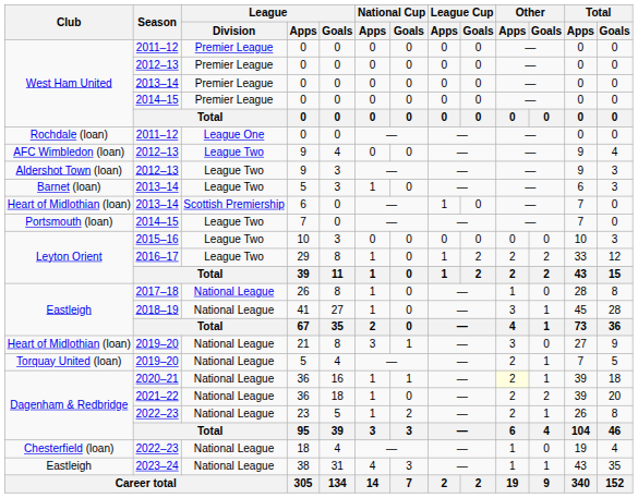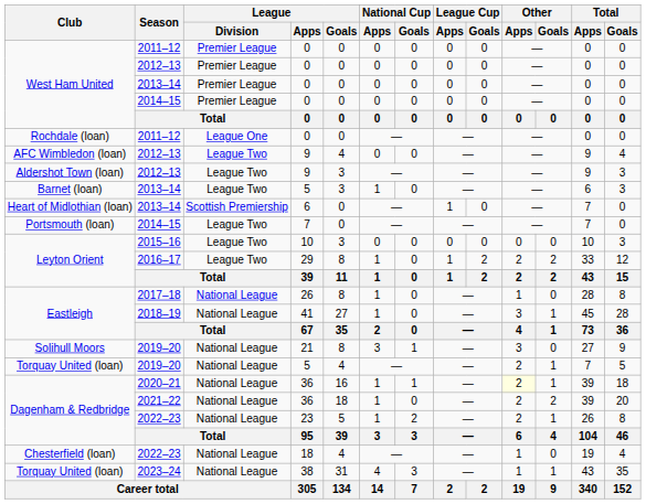 <table class="wikitable" style="text-align: center">
 <tr>
 <th rowspan="2">Club</th>
 <th rowspan="2">Season</th>
 <th colspan="3">League</th>
 <th colspan="2">National Cup</th>
 <th colspan="2">League Cup</th>
 <th colspan="2">Other</th>
 <th colspan="2">Total</th>
 </tr>
 <tr>
 <th>Division</th>
 <th>Apps</th>
 <th>Goals</th>
 <th>Apps</th>
 <th>Goals</th>
 <th>Apps</th>
 <th>Goals</th>
 <th>Apps</th>
 <th>Goals</th>
 <th>Apps</th>
 <th>Goals</th>
 </tr>
 <tr>
 <td rowspan="5"><a href='#'>West Ham United</a></td>
 <td><a href='#'>2011–12</a></td>
 <td><a href='#'>Premier League</a></td>
 <td>0</td>
 <td>0</td>
 <td>0</td>
 <td>0</td>
 <td>0</td>
 <td>0</td>
 <td colspan="2">—</td>
 <td>0</td>
 <td>0</td>
 </tr>
 <tr>
 <td><a href='#'>2012–13</a></td>
 <td>Premier League</td>
 <td>0</td>
 <td>0</td>
 <td>0</td>
 <td>0</td>
 <td>0</td>
 <td>0</td>
 <td colspan="2">—</td>
 <td>0</td>
 <td>0</td>
 </tr>
 <tr>
 <td><a href='#'>2013–14</a></td>
 <td>Premier League</td>
 <td>0</td>
 <td>0</td>
 <td>0</td>
 <td>0</td>
 <td>0</td>
 <td>0</td>
 <td colspan="2">—</td>
 <td>0</td>
 <td>0</td>
 </tr>
 <tr>
 <td><a href='#'>2014–15</a></td>
 <td>Premier League</td>
 <td>0</td>
 <td>0</td>
 <td>0</td>
 <td>0</td>
 <td>0</td>
 <td>0</td>
 <td colspan="2">—</td>
 <td>0</td>
 <td>0</td>
 </tr>
 <tr>
 <th colspan="2">Total</th>
 <th>0</th>
 <th>0</th>
 <th>0</th>
 <th>0</th>
 <th>0</th>
 <th>0</th>
 <th>0</th>
 <th>0</th>
 <th>0</th>
 <th>0</th>
 </tr>
 <tr>
 <td><a href='#'>Rochdale</a> (loan)</td>
 <td><a href='#'>2011–12</a></td>
 <td><a href='#'>League One</a></td>
 <td>0</td>
 <td>0</td>
 <td colspan="2">—</td>
 <td colspan="2">—</td>
 <td colspan="2">—</td>
 <td>0</td>
 <td>0</td>
 </tr>
 <tr>
 <td><a href='#'>AFC Wimbledon</a> (loan)</td>
 <td><a href='#'>2012–13</a></td>
 <td><a href='#'>League Two</a></td>
 <td>9</td>
 <td>4</td>
 <td>0</td>
 <td>0</td>
 <td colspan="2">—</td>
 <td colspan="2">—</td>
 <td>9</td>
 <td>4</td>
 </tr>
 <tr>
 <td><a href='#'>Aldershot Town</a> (loan)</td>
 <td><a href='#'>2012–13</a></td>
 <td>League Two</td>
 <td>9</td>
 <td>3</td>
 <td colspan="2">—</td>
 <td colspan="2">—</td>
 <td colspan="2">—</td>
 <td>9</td>
 <td>3</td>
 </tr>
 <tr>
 <td><a href='#'>Barnet</a> (loan)</td>
 <td><a href='#'>2013–14</a></td>
 <td>League Two</td>
 <td>5</td>
 <td>3</td>
 <td>1</td>
 <td>0</td>
 <td colspan="2">—</td>
 <td colspan="2">—</td>
 <td>6</td>
 <td>3</td>
 </tr>
 <tr>
 <td><a href='#'>Heart of Midlothian</a> (loan)</td>
 <td><a href='#'>2013–14</a></td>
 <td><a href='#'>Scottish Premiership</a></td>
 <td>6</td>
 <td>0</td>
 <td colspan="2">—</td>
 <td>1</td>
 <td>0</td>
 <td colspan="2">—</td>
 <td>7</td>
 <td>0</td>
 </tr>
 <tr>
 <td><a href='#'>Portsmouth</a> (loan)</td>
 <td><a href='#'>2014–15</a></td>
 <td>League Two</td>
 <td>7</td>
 <td>0</td>
 <td colspan="2">—</td>
 <td colspan="2">—</td>
 <td colspan="2">—</td>
 <td>7</td>
 <td>0</td>
 </tr>
 <tr>
 <td rowspan="3"><a href='#'>Leyton Orient</a></td>
 <td><a href='#'>2015–16</a></td>
 <td>League Two</td>
 <td>10</td>
 <td>3</td>
 <td>0</td>
 <td>0</td>
 <td>0</td>
 <td>0</td>
 <td>0</td>
 <td>0</td>
 <td>10</td>
 <td>3</td>
 </tr>
 <tr>
 <td><a href='#'>2016–17</a></td>
 <td>League Two</td>
 <td>29</td>
 <td>8</td>
 <td>1</td>
 <td>0</td>
 <td>1</td>
 <td>2</td>
 <td>2</td>
 <td>2</td>
 <td>33</td>
 <td>12</td>
 </tr>
 <tr>
 <th colspan="2">Total</th>
 <th>39</th>
 <th>11</th>
 <th>1</th>
 <th>0</th>
 <th>1</th>
 <th>2</th>
 <th>2</th>
 <th>2</th>
 <th>43</th>
 <th>15</th>
 </tr>
 <tr>
 <td rowspan="3"><a href='#'>Eastleigh</a></td>
 <td><a href='#'>2017–18</a></td>
 <td><a href='#'>National League</a></td>
 <td>26</td>
 <td>8</td>
 <td>1</td>
 <td>0</td>
 <td colspan="2">—</td>
 <td>1</td>
 <td>0</td>
 <td>28</td>
 <td>8</td>
 </tr>
 <tr>
 <td><a href='#'>2018–19</a></td>
 <td>National League</td>
 <td>41</td>
 <td>27</td>
 <td>1</td>
 <td>0</td>
 <td colspan="2">—</td>
 <td>3</td>
 <td>1</td>
 <td>45</td>
 <td>28</td>
 </tr>
 <tr>
 <th colspan="2">Total</th>
 <th>67</th>
 <th>35</th>
 <th>2</th>
 <th>0</th>
 <th colspan="2">—</th>
 <th>4</th>
 <th>1</th>
 <th>73</th>
 <th>36</th>
 </tr>
 <tr>
-<td><a href='#'>Heart of Midlothian</a> (loan)</td>
+<td><a href='#'>Solihull Moors</a></td>
 <td><a href='#'>2019–20</a></td>
 <td>National League</td>
 <td>21</td>
 <td>8</td>
 <td>3</td>
 <td>1</td>
 <td colspan="2">—</td>
 <td>3</td>
 <td>0</td>
 <td>27</td>
 <td>9</td>
 </tr>
 <tr>
 <td><a href='#'>Torquay United</a> (loan)</td>
 <td><a href='#'>2019–20</a></td>
 <td>National League</td>
 <td>5</td>
 <td>4</td>
 <td colspan="2">—</td>
 <td colspan="2">—</td>
 <td>2</td>
 <td>1</td>
 <td>7</td>
 <td>5</td>
 </tr>
 <tr>
 <td rowspan="4"><a href='#'>Dagenham & Redbridge</a></td>
 <td><a href='#'>2020–21</a></td>
 <td>National League</td>
 <td>36</td>
 <td>16</td>
 <td>1</td>
 <td>1</td>
 <td colspan="2">—</td>
 <td style="background: lightyellow;">2</td>
 <td>1</td>
 <td>39</td>
 <td>18</td>
 </tr>
 <tr>
 <td><a href='#'>2021–22</a></td>
 <td>National League</td>
 <td>36</td>
 <td>18</td>
 <td>1</td>
 <td>0</td>
 <td colspan="2">—</td>
 <td>2</td>
 <td>2</td>
 <td>39</td>
 <td>20</td>
 </tr>
 <tr>
 <td><a href='#'>2022–23</a></td>
 <td>National League</td>
 <td>23</td>
 <td>5</td>
 <td>1</td>
 <td>2</td>
 <td colspan="2">—</td>
 <td>2</td>
 <td>1</td>
 <td>26</td>
 <td>8</td>
 </tr>
 <tr>
 <th colspan="2">Total</th>
 <th>95</th>
 <th>39</th>
 <th>3</th>
 <th>3</th>
 <th colspan="2">—</th>
 <th>6</th>
 <th>4</th>
 <th>104</th>
 <th>46</th>
 </tr>
 <tr>
 <td><a href='#'>Chesterfield</a> (loan)</td>
 <td><a href='#'>2022–23</a></td>
 <td>National League</td>
 <td>18</td>
 <td>4</td>
 <td colspan="2">—</td>
 <td colspan="2">—</td>
 <td>1</td>
 <td>0</td>
 <td>19</td>
 <td>4</td>
 </tr>
 <tr>
-<td>Eastleigh</td>
+<td><a href='#'>Torquay United</a> (loan)</td>
 <td><a href='#'>2023–24</a></td>
 <td>National League</td>
 <td>38</td>
 <td>31</td>
 <td>4</td>
 <td>3</td>
 <td colspan="2">—</td>
 <td>1</td>
 <td>1</td>
 <td>43</td>
 <td>35</td>
 </tr>
 <tr>
 <th colspan="3">Career total</th>
 <th>305</th>
 <th>134</th>
 <th>14</th>
 <th>7</th>
 <th>2</th>
 <th>2</th>
 <th>19</th>
 <th>9</th>
 <th>340</th>
 <th>152</th>
 </tr>
 </table>
